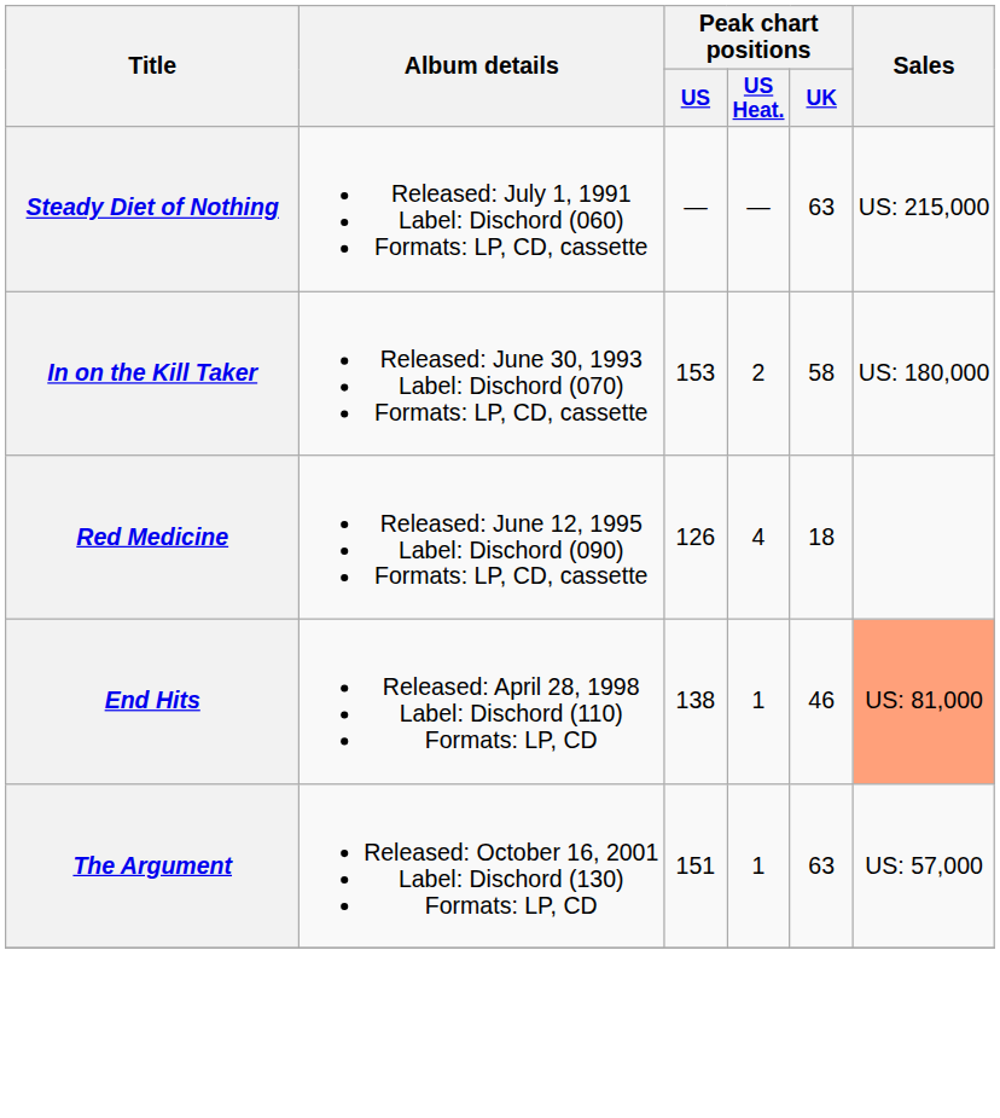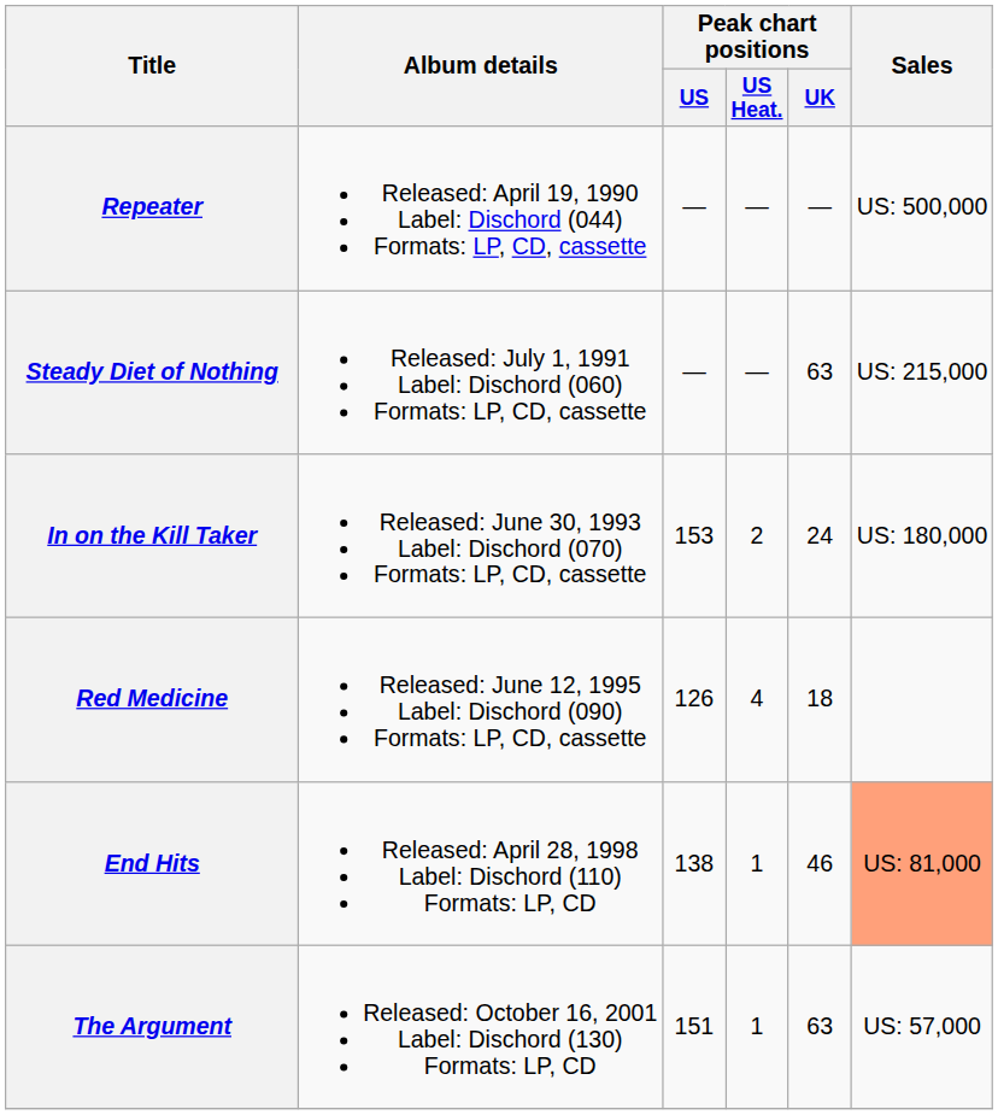 <table class="wikitable plainrowheaders" style="text-align:center;">
 <tr>
 <th scope="col" rowspan="2" style="width:12em;">Title</th>
 <th scope="col" rowspan="2">Album details</th>
 <th scope="col" colspan="3">Peak chart positions</th>
 <th scope="col" rowspan="2">Sales</th>
 </tr>
 <tr>
 <th scope="col" style="width:2.5em;font-size:90%;"><a href='#'>US</a><br></th>
 <th scope="col" style="width:2.5em;font-size:90%;"><a href='#'>US<br>Heat.</a><br></th>
 <th scope="col" style="width:2.5em;font-size:90%;"><a href='#'>UK</a><br></th>
+</tr>
+<tr>
+<th scope="row"><em><a href='#'>Repeater</a></em></th>
+<td><br><ul><li>Released: April 19, 1990</li><li>Label: <a href='#'>Dischord</a> (044)</li><li>Formats: <a href='#'>LP</a>, <a href='#'>CD</a>, <a href='#'>cassette</a></li></ul></td>
+<td>—</td>
+<td>—</td>
+<td>—</td>
+<td>US: 500,000</td>
 </tr>
 <tr>
 <th scope="row"><em><a href='#'>Steady Diet of Nothing</a></em></th>
 <td><br><ul><li>Released: July 1, 1991</li><li>Label: Dischord (060)</li><li>Formats: LP, CD, cassette</li></ul></td>
 <td>—</td>
 <td>—</td>
 <td>63</td>
 <td>US: 215,000</td>
 </tr>
 <tr>
 <th scope="row"><em><a href='#'>In on the Kill Taker</a></em></th>
 <td><br><ul><li>Released: June 30, 1993</li><li>Label: Dischord (070)</li><li>Formats: LP, CD, cassette</li></ul></td>
 <td>153</td>
 <td>2</td>
-<td>58</td>
+<td>24</td>
 <td>US: 180,000</td>
 </tr>
 <tr>
 <th scope="row"><em><a href='#'>Red Medicine</a></em></th>
 <td><br><ul><li>Released: June 12, 1995</li><li>Label: Dischord (090)</li><li>Formats: LP, CD, cassette</li></ul></td>
 <td>126</td>
 <td>4</td>
 <td>18</td>
 <td></td>
 </tr>
 <tr>
 <th scope="row"><em><a href='#'>End Hits</a></em></th>
 <td><br><ul><li>Released: April 28, 1998</li><li>Label: Dischord (110)</li><li>Formats: LP, CD</li></ul></td>
 <td>138</td>
 <td>1</td>
 <td>46</td>
 <td style="background: lightsalmon;">US: 81,000</td>
 </tr>
 <tr>
 <th scope="row"><em><a href='#'>The Argument</a></em></th>
 <td><br><ul><li>Released: October 16, 2001</li><li>Label: Dischord (130)</li><li>Formats: LP, CD</li></ul></td>
 <td>151</td>
 <td>1</td>
 <td>63</td>
 <td>US: 57,000</td>
 </tr>
 <tr>
 </tr>
 </table>
